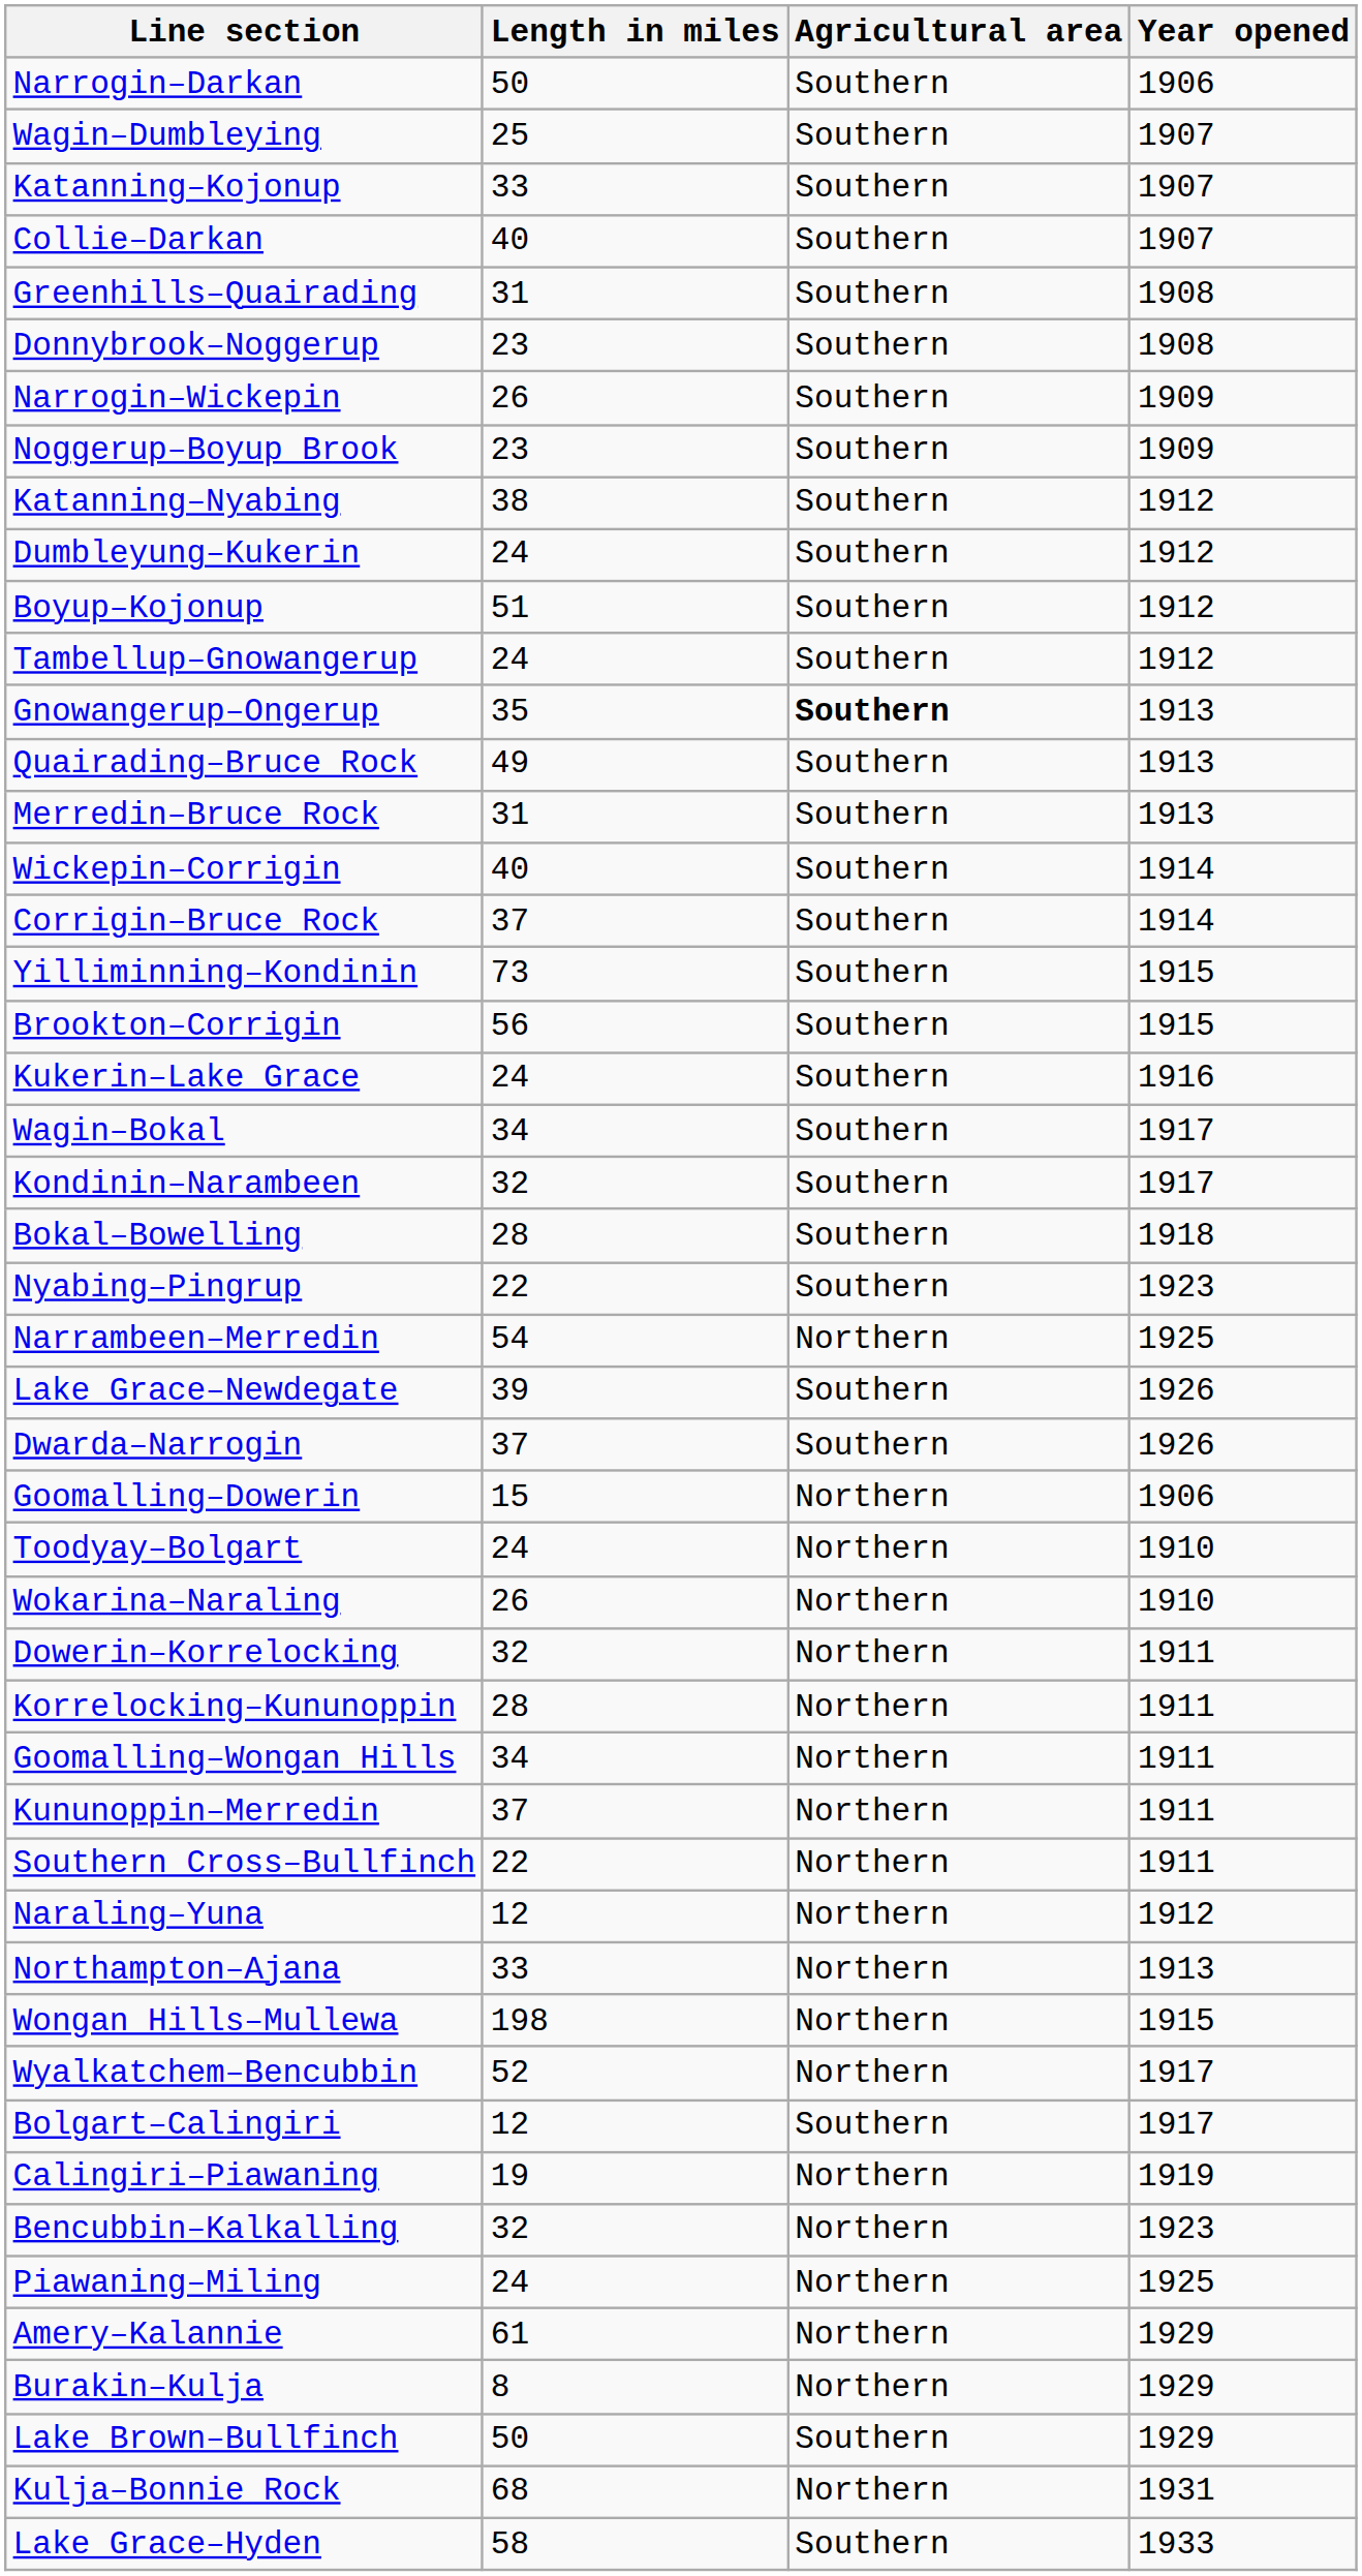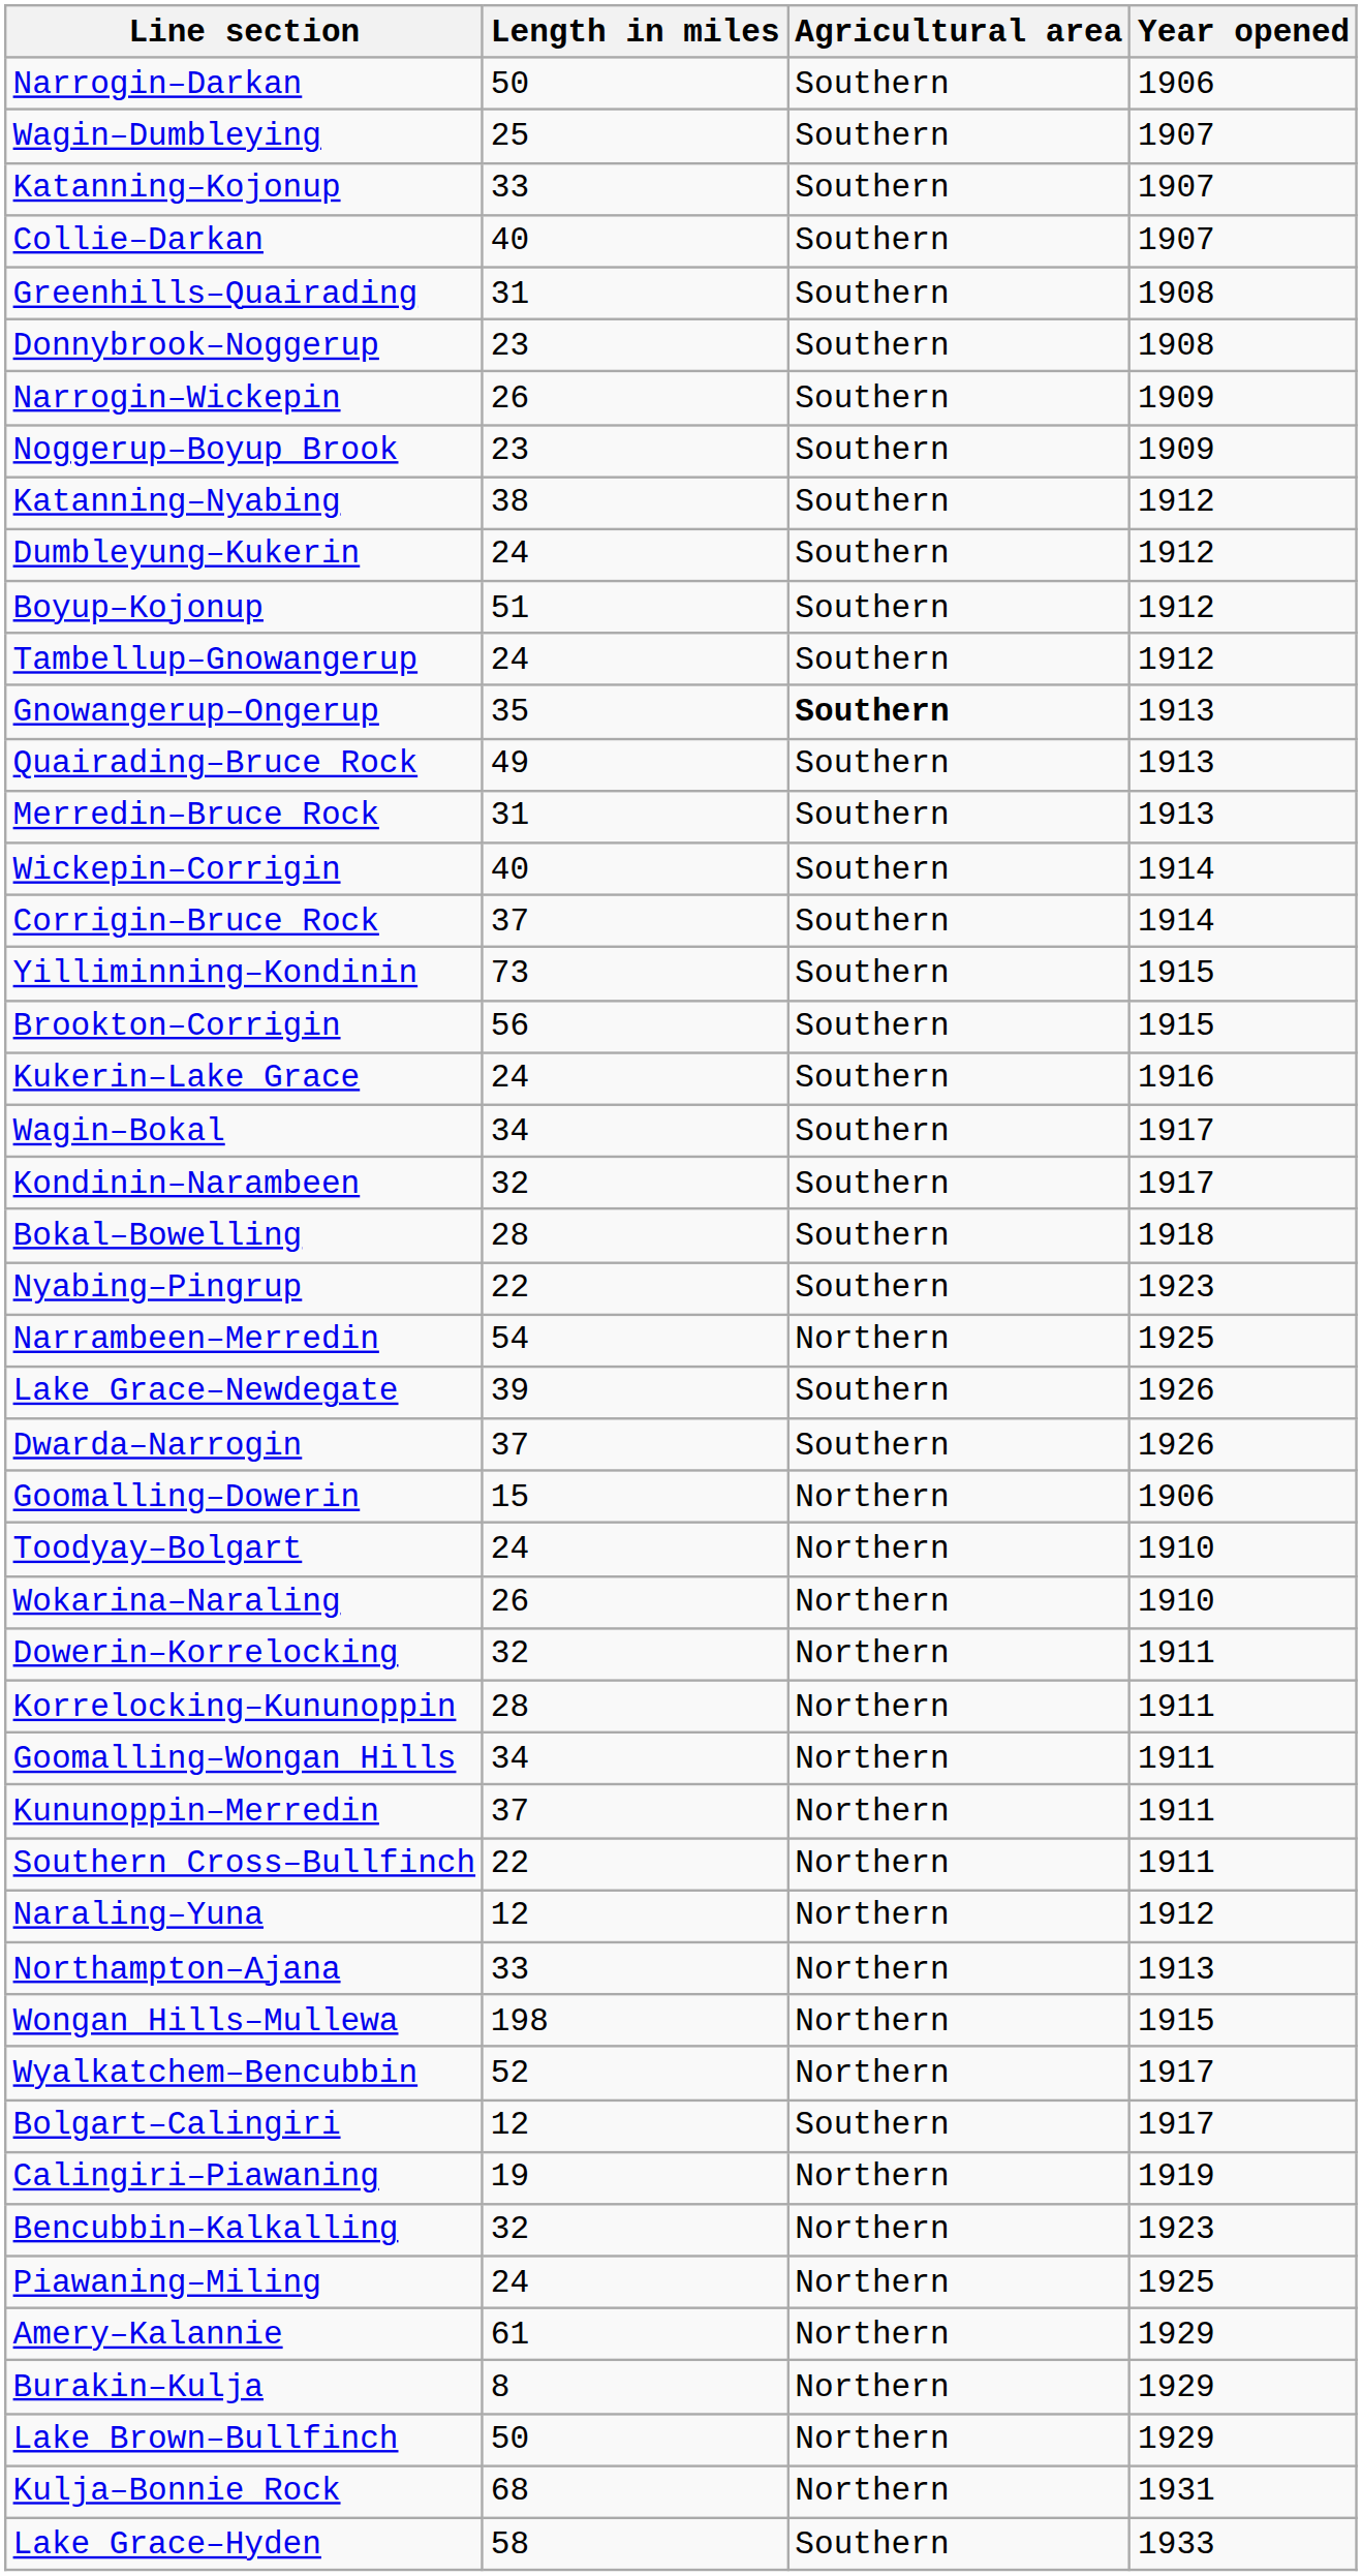 <table class="wikitable sortable">
 <tr>
 <th>Line section</th>
 <th>Length in miles</th>
 <th>Agricultural area</th>
 <th>Year opened</th>
 </tr>
 <tr>
 <td><a href='#'>Narrogin–Darkan</a></td>
 <td>50</td>
 <td>Southern</td>
 <td>1906</td>
 </tr>
 <tr>
 <td><a href='#'>Wagin–Dumbleying</a></td>
 <td>25</td>
 <td>Southern</td>
 <td>1907</td>
 </tr>
 <tr>
 <td><a href='#'>Katanning–Kojonup</a></td>
 <td>33</td>
 <td>Southern</td>
 <td>1907</td>
 </tr>
 <tr>
 <td><a href='#'>Collie–Darkan</a></td>
 <td>40</td>
 <td>Southern</td>
 <td>1907</td>
 </tr>
 <tr>
 <td><a href='#'>Greenhills–Quairading</a></td>
 <td>31</td>
 <td>Southern</td>
 <td>1908</td>
 </tr>
 <tr>
 <td><a href='#'>Donnybrook–Noggerup</a></td>
 <td>23</td>
 <td>Southern</td>
 <td>1908</td>
 </tr>
 <tr>
 <td><a href='#'>Narrogin–Wickepin</a></td>
 <td>26</td>
 <td>Southern</td>
 <td>1909</td>
 </tr>
 <tr>
 <td><a href='#'>Noggerup–Boyup Brook</a></td>
 <td>23</td>
 <td>Southern</td>
 <td>1909</td>
 </tr>
 <tr>
 <td><a href='#'>Katanning–Nyabing</a></td>
 <td>38</td>
 <td>Southern</td>
 <td>1912</td>
 </tr>
 <tr>
 <td><a href='#'>Dumbleyung–Kukerin</a></td>
 <td>24</td>
 <td>Southern</td>
 <td>1912</td>
 </tr>
 <tr>
 <td><a href='#'>Boyup–Kojonup</a></td>
 <td>51</td>
 <td>Southern</td>
 <td>1912</td>
 </tr>
 <tr>
 <td><a href='#'>Tambellup–Gnowangerup</a></td>
 <td>24</td>
 <td>Southern</td>
 <td>1912</td>
 </tr>
 <tr>
 <td><a href='#'>Gnowangerup–Ongerup</a></td>
 <td>35</td>
 <td><strong>Southern</strong></td>
 <td>1913</td>
 </tr>
 <tr>
 <td><a href='#'>Quairading–Bruce Rock</a></td>
 <td>49</td>
 <td>Southern</td>
 <td>1913</td>
 </tr>
 <tr>
 <td><a href='#'>Merredin–Bruce Rock</a></td>
 <td>31</td>
 <td>Southern</td>
 <td>1913</td>
 </tr>
 <tr>
 <td><a href='#'>Wickepin–Corrigin</a></td>
 <td>40</td>
 <td>Southern</td>
 <td>1914</td>
 </tr>
 <tr>
 <td><a href='#'>Corrigin–Bruce Rock</a></td>
 <td>37</td>
 <td>Southern</td>
 <td>1914</td>
 </tr>
 <tr>
 <td><a href='#'>Yilliminning–Kondinin</a></td>
 <td>73</td>
 <td>Southern</td>
 <td>1915</td>
 </tr>
 <tr>
 <td><a href='#'>Brookton–Corrigin</a></td>
 <td>56</td>
 <td>Southern</td>
 <td>1915</td>
 </tr>
 <tr>
 <td><a href='#'>Kukerin–Lake Grace</a></td>
 <td>24</td>
 <td>Southern</td>
 <td>1916</td>
 </tr>
 <tr>
 <td><a href='#'>Wagin–Bokal</a></td>
 <td>34</td>
 <td>Southern</td>
 <td>1917</td>
 </tr>
 <tr>
 <td><a href='#'>Kondinin–Narambeen</a></td>
 <td>32</td>
 <td>Southern</td>
 <td>1917</td>
 </tr>
 <tr>
 <td><a href='#'>Bokal–Bowelling</a></td>
 <td>28</td>
 <td>Southern</td>
 <td>1918</td>
 </tr>
 <tr>
 <td><a href='#'>Nyabing–Pingrup</a></td>
 <td>22</td>
 <td>Southern</td>
 <td>1923</td>
 </tr>
 <tr>
 <td><a href='#'>Narrambeen–Merredin</a></td>
 <td>54</td>
 <td>Northern</td>
 <td>1925</td>
 </tr>
 <tr>
 <td><a href='#'>Lake Grace–Newdegate</a></td>
 <td>39</td>
 <td>Southern</td>
 <td>1926</td>
 </tr>
 <tr>
 <td><a href='#'>Dwarda–Narrogin</a></td>
 <td>37</td>
 <td>Southern</td>
 <td>1926</td>
 </tr>
 <tr>
 <td><a href='#'>Goomalling–Dowerin</a></td>
 <td>15</td>
 <td>Northern</td>
 <td>1906</td>
 </tr>
 <tr>
 <td><a href='#'>Toodyay–Bolgart</a></td>
 <td>24</td>
 <td>Northern</td>
 <td>1910</td>
 </tr>
 <tr>
 <td><a href='#'>Wokarina–Naraling</a></td>
 <td>26</td>
 <td>Northern</td>
 <td>1910</td>
 </tr>
 <tr>
 <td><a href='#'>Dowerin–Korrelocking</a></td>
 <td>32</td>
 <td>Northern</td>
 <td>1911</td>
 </tr>
 <tr>
 <td><a href='#'>Korrelocking–Kununoppin</a></td>
 <td>28</td>
 <td>Northern</td>
 <td>1911</td>
 </tr>
 <tr>
 <td><a href='#'>Goomalling–Wongan Hills</a></td>
 <td>34</td>
 <td>Northern</td>
 <td>1911</td>
 </tr>
 <tr>
 <td><a href='#'>Kununoppin–Merredin</a></td>
 <td>37</td>
 <td>Northern</td>
 <td>1911</td>
 </tr>
 <tr>
 <td><a href='#'>Southern Cross–Bullfinch</a></td>
 <td>22</td>
 <td>Northern</td>
 <td>1911</td>
 </tr>
 <tr>
 <td><a href='#'>Naraling–Yuna</a></td>
 <td>12</td>
 <td>Northern</td>
 <td>1912</td>
 </tr>
 <tr>
 <td><a href='#'>Northampton–Ajana</a></td>
 <td>33</td>
 <td>Northern</td>
 <td>1913</td>
 </tr>
 <tr>
 <td><a href='#'>Wongan Hills–Mullewa</a></td>
 <td>198</td>
 <td>Northern</td>
 <td>1915</td>
 </tr>
 <tr>
 <td><a href='#'>Wyalkatchem–Bencubbin</a></td>
 <td>52</td>
 <td>Northern</td>
 <td>1917</td>
 </tr>
 <tr>
 <td><a href='#'>Bolgart–Calingiri</a></td>
 <td>12</td>
 <td>Southern</td>
 <td>1917</td>
 </tr>
 <tr>
 <td><a href='#'>Calingiri–Piawaning</a></td>
 <td>19</td>
 <td>Northern</td>
 <td>1919</td>
 </tr>
 <tr>
 <td><a href='#'>Bencubbin–Kalkalling</a></td>
 <td>32</td>
 <td>Northern</td>
 <td>1923</td>
 </tr>
 <tr>
 <td><a href='#'>Piawaning–Miling</a></td>
 <td>24</td>
 <td>Northern</td>
 <td>1925</td>
 </tr>
 <tr>
 <td><a href='#'>Amery–Kalannie</a></td>
 <td>61</td>
 <td>Northern</td>
 <td>1929</td>
 </tr>
 <tr>
 <td><a href='#'>Burakin–Kulja</a></td>
 <td>8</td>
 <td>Northern</td>
 <td>1929</td>
 </tr>
 <tr>
 <td><a href='#'>Lake Brown–Bullfinch</a></td>
 <td>50</td>
-<td>Southern</td>
+<td>Northern</td>
 <td>1929</td>
 </tr>
 <tr>
 <td><a href='#'>Kulja–Bonnie Rock</a></td>
 <td>68</td>
 <td>Northern</td>
 <td>1931</td>
 </tr>
 <tr>
 <td><a href='#'>Lake Grace–Hyden</a></td>
 <td>58</td>
 <td>Southern</td>
 <td>1933</td>
 </tr>
 </table>
